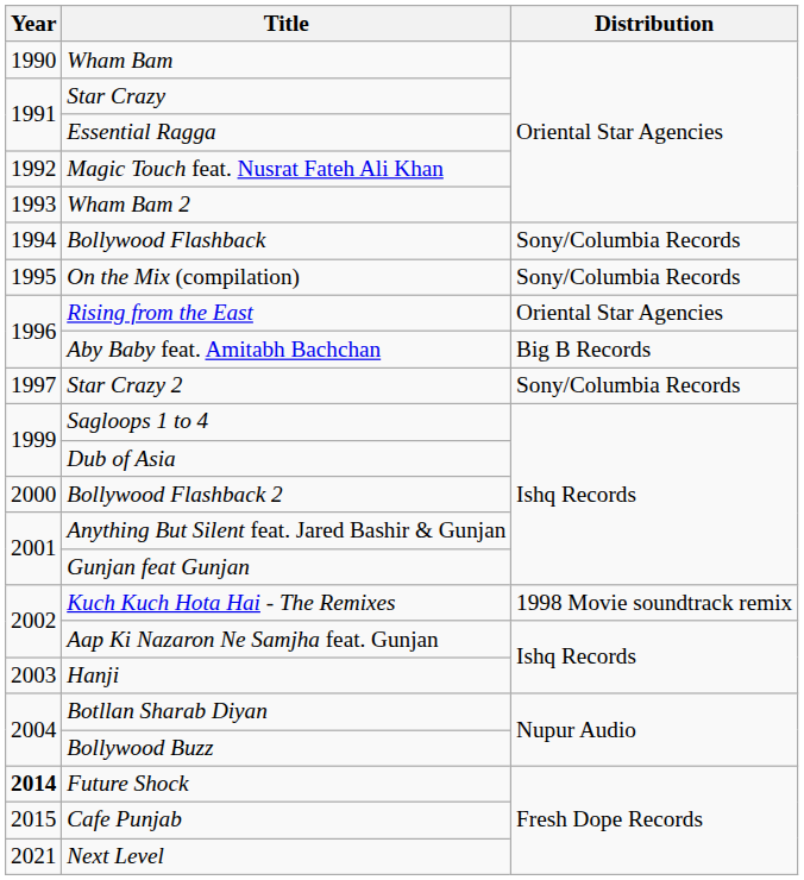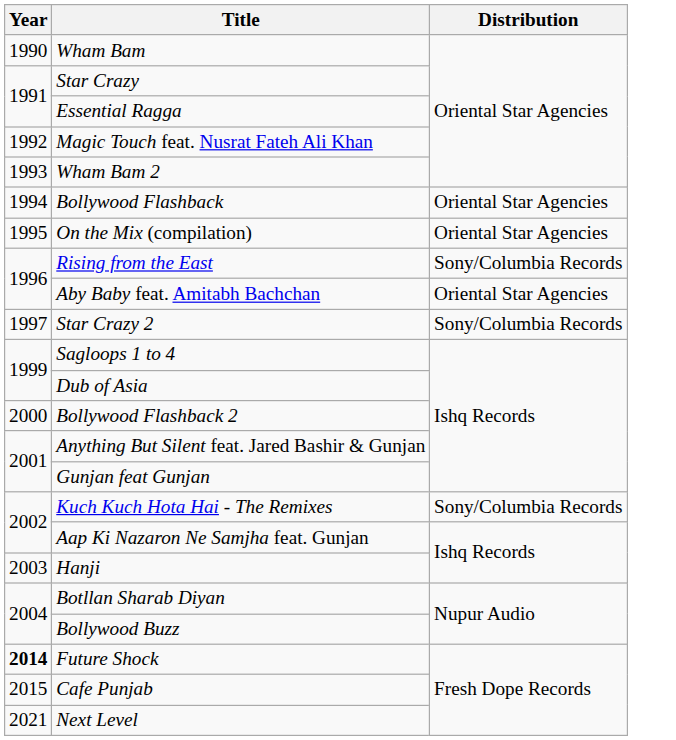 <table class="wikitable sortable">
 <tr>
 <th>Year</th>
 <th>Title</th>
 <th>Distribution</th>
 </tr>
 <tr>
 <td>1990</td>
 <td><em>Wham Bam</em></td>
 <td rowspan="5">Oriental Star Agencies</td>
 </tr>
 <tr>
 <td rowspan="2">1991</td>
 <td><em>Star Crazy</em></td>
 </tr>
 <tr>
 <td><em>Essential Ragga</em></td>
 </tr>
 <tr>
 <td>1992</td>
 <td><em>Magic Touch</em> feat. <a href='#'>Nusrat Fateh Ali Khan</a></td>
 </tr>
 <tr>
 <td>1993</td>
 <td><em>Wham Bam 2</em></td>
 </tr>
 <tr>
 <td>1994</td>
 <td><em>Bollywood Flashback</em></td>
-<td>Sony/Columbia Records</td>
+<td>Oriental Star Agencies</td>
 </tr>
 <tr>
 <td>1995</td>
 <td><em>On the Mix</em> (compilation)</td>
-<td>Sony/Columbia Records</td>
+<td>Oriental Star Agencies</td>
 </tr>
 <tr>
 <td rowspan="2">1996</td>
 <td><em><a href='#'>Rising from the East</a></em></td>
-<td>Oriental Star Agencies</td>
+<td>Sony/Columbia Records</td>
 </tr>
 <tr>
 <td><em>Aby Baby</em> feat. <a href='#'>Amitabh Bachchan</a></td>
-<td>Big B Records</td>
+<td>Oriental Star Agencies</td>
 </tr>
 <tr>
 <td>1997</td>
 <td><em>Star Crazy 2</em></td>
 <td>Sony/Columbia Records</td>
 </tr>
 <tr>
 <td rowspan="2">1999</td>
 <td><em>Sagloops 1 to 4</em></td>
 <td rowspan="5">Ishq Records</td>
 </tr>
 <tr>
 <td><em>Dub of Asia</em></td>
 </tr>
 <tr>
 <td>2000</td>
 <td><em>Bollywood Flashback 2</em></td>
 </tr>
 <tr>
 <td rowspan="2">2001</td>
 <td><em>Anything But Silent</em> feat. Jared Bashir & Gunjan</td>
 </tr>
 <tr>
 <td><em>Gunjan feat Gunjan</em></td>
 </tr>
 <tr>
 <td rowspan="2">2002</td>
 <td><em><a href='#'>Kuch Kuch Hota Hai</a> - The Remixes</em></td>
-<td>1998 Movie soundtrack remix</td>
+<td>Sony/Columbia Records</td>
 </tr>
 <tr>
 <td><em>Aap Ki Nazaron Ne Samjha</em> feat. Gunjan</td>
 <td rowspan="2">Ishq Records</td>
 </tr>
 <tr>
 <td>2003</td>
 <td><em>Hanji</em></td>
 </tr>
 <tr>
 <td rowspan="2">2004</td>
 <td><em>Botllan Sharab Diyan</em></td>
 <td rowspan="2">Nupur Audio</td>
 </tr>
 <tr>
 <td><em>Bollywood Buzz</em></td>
 </tr>
 <tr>
 <td><strong>2014</strong></td>
 <td><em>Future Shock</em></td>
 <td rowspan="3">Fresh Dope Records</td>
 </tr>
 <tr>
 <td>2015</td>
 <td><em>Cafe Punjab</em></td>
 </tr>
 <tr>
 <td>2021</td>
 <td><em>Next Level</em></td>
 </tr>
 </table>
